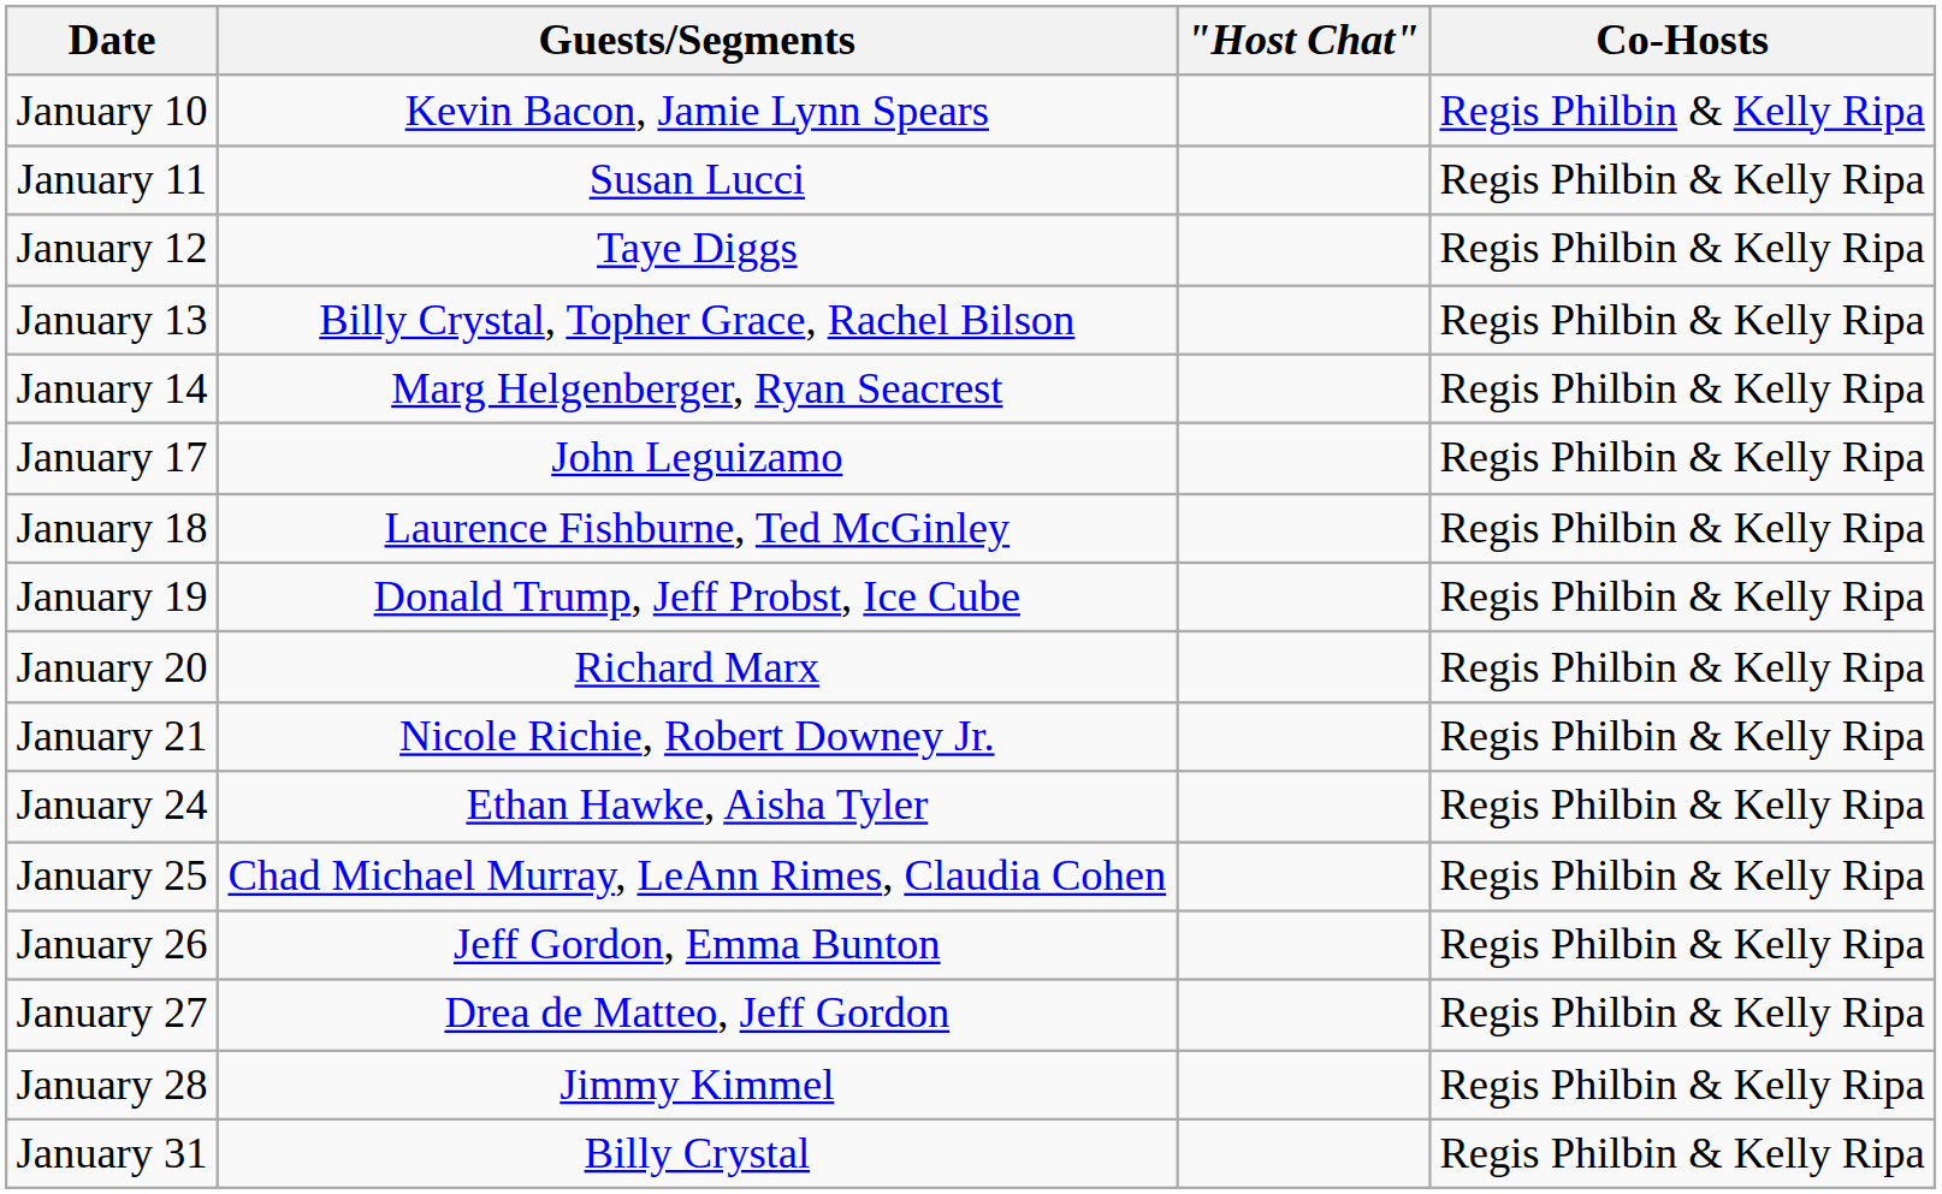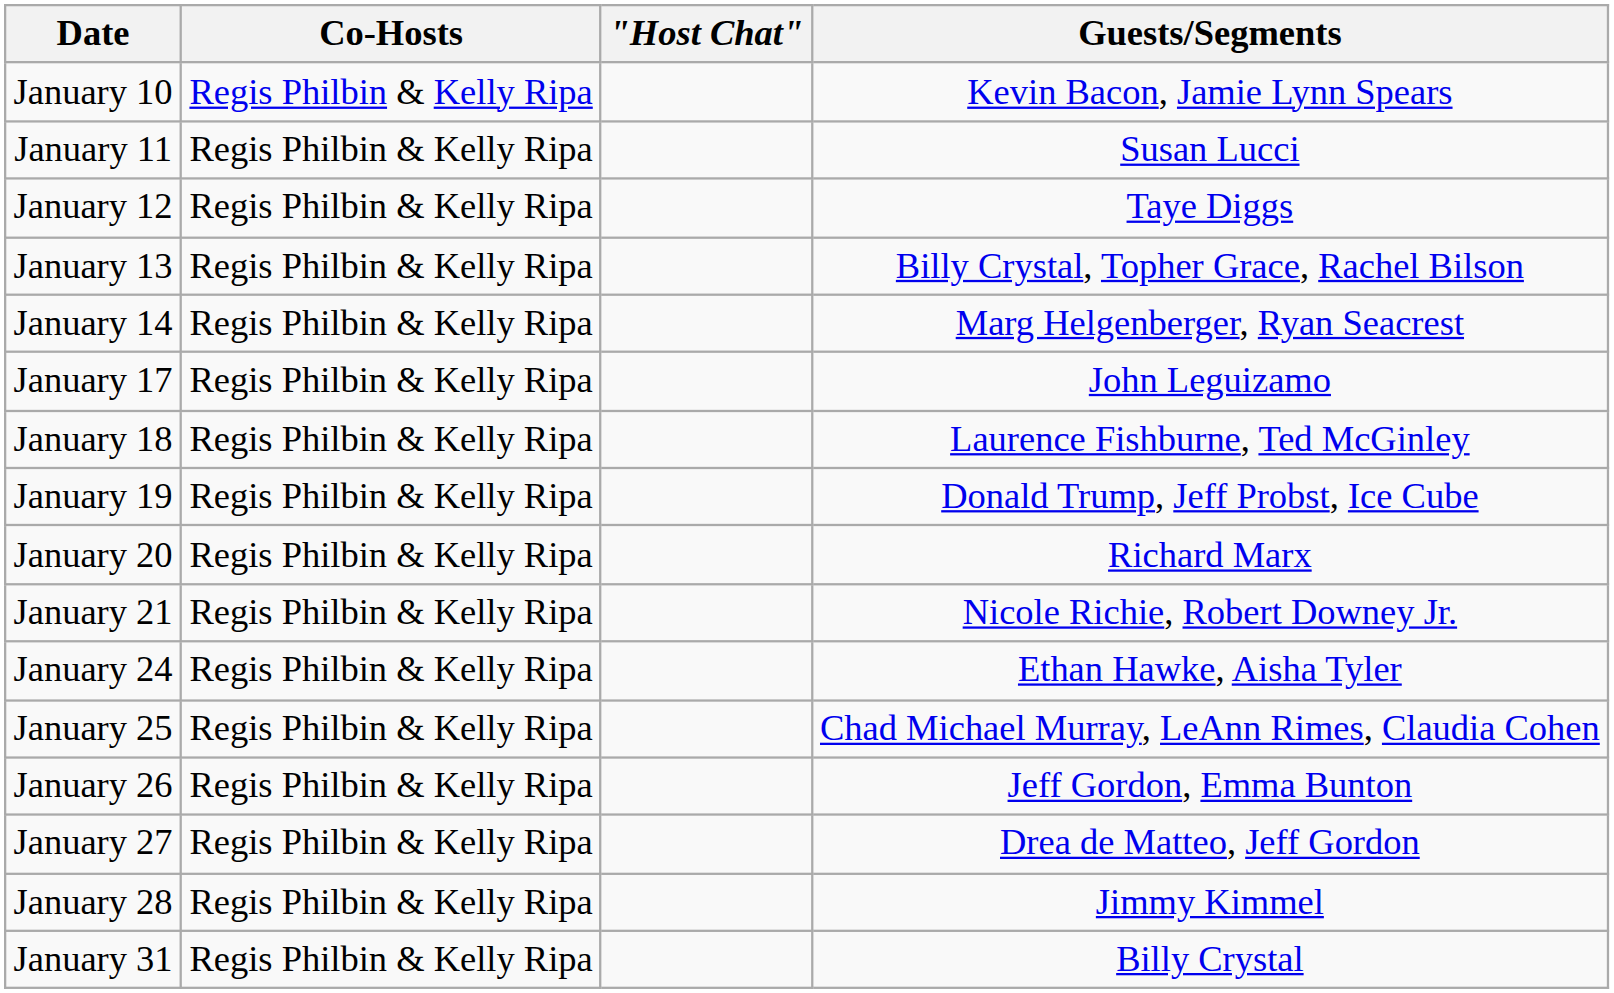 <table class="wikitable sortable" style="text-align:center;">
 <tr>
 <th>Date</th>
+<th>Co-Hosts</th>
+<th><em>"Host Chat"</em></th>
 <th>Guests/Segments</th>
-<th><em>"Host Chat"</em></th>
-<th>Co-Hosts</th>
 </tr>
 <tr>
 <td>January 10</td>
+<td><a href='#'>Regis Philbin</a> & <a href='#'>Kelly Ripa</a></td>
+<td></td>
 <td><a href='#'>Kevin Bacon</a>, <a href='#'>Jamie Lynn Spears</a></td>
-<td></td>
-<td><a href='#'>Regis Philbin</a> & <a href='#'>Kelly Ripa</a></td>
 </tr>
 <tr>
 <td>January 11</td>
+<td>Regis Philbin & Kelly Ripa</td>
+<td></td>
 <td><a href='#'>Susan Lucci</a></td>
-<td></td>
-<td>Regis Philbin & Kelly Ripa</td>
 </tr>
 <tr>
 <td>January 12</td>
+<td>Regis Philbin & Kelly Ripa</td>
+<td></td>
 <td><a href='#'>Taye Diggs</a></td>
-<td></td>
-<td>Regis Philbin & Kelly Ripa</td>
 </tr>
 <tr>
 <td>January 13</td>
+<td>Regis Philbin & Kelly Ripa</td>
+<td></td>
 <td><a href='#'>Billy Crystal</a>, <a href='#'>Topher Grace</a>, <a href='#'>Rachel Bilson</a></td>
-<td></td>
-<td>Regis Philbin & Kelly Ripa</td>
 </tr>
 <tr>
 <td>January 14</td>
+<td>Regis Philbin & Kelly Ripa</td>
+<td></td>
 <td><a href='#'>Marg Helgenberger</a>, <a href='#'>Ryan Seacrest</a></td>
-<td></td>
-<td>Regis Philbin & Kelly Ripa</td>
 </tr>
 <tr>
 <td>January 17</td>
+<td>Regis Philbin & Kelly Ripa</td>
+<td></td>
 <td><a href='#'>John Leguizamo</a></td>
-<td></td>
-<td>Regis Philbin & Kelly Ripa</td>
 </tr>
 <tr>
 <td>January 18</td>
+<td>Regis Philbin & Kelly Ripa</td>
+<td></td>
 <td><a href='#'>Laurence Fishburne</a>, <a href='#'>Ted McGinley</a></td>
-<td></td>
-<td>Regis Philbin & Kelly Ripa</td>
 </tr>
 <tr>
 <td>January 19</td>
+<td>Regis Philbin & Kelly Ripa</td>
+<td></td>
 <td><a href='#'>Donald Trump</a>, <a href='#'>Jeff Probst</a>, <a href='#'>Ice Cube</a></td>
-<td></td>
-<td>Regis Philbin & Kelly Ripa</td>
 </tr>
 <tr>
 <td>January 20</td>
+<td>Regis Philbin & Kelly Ripa</td>
+<td></td>
 <td><a href='#'>Richard Marx</a></td>
-<td></td>
-<td>Regis Philbin & Kelly Ripa</td>
 </tr>
 <tr>
 <td>January 21</td>
+<td>Regis Philbin & Kelly Ripa</td>
+<td></td>
 <td><a href='#'>Nicole Richie</a>, <a href='#'>Robert Downey Jr.</a></td>
-<td></td>
-<td>Regis Philbin & Kelly Ripa</td>
 </tr>
 <tr>
 <td>January 24</td>
+<td>Regis Philbin & Kelly Ripa</td>
+<td></td>
 <td><a href='#'>Ethan Hawke</a>, <a href='#'>Aisha Tyler</a></td>
-<td></td>
-<td>Regis Philbin & Kelly Ripa</td>
 </tr>
 <tr>
 <td>January 25</td>
+<td>Regis Philbin & Kelly Ripa</td>
+<td></td>
 <td><a href='#'>Chad Michael Murray</a>, <a href='#'>LeAnn Rimes</a>, <a href='#'>Claudia Cohen</a></td>
-<td></td>
-<td>Regis Philbin & Kelly Ripa</td>
 </tr>
 <tr>
 <td>January 26</td>
+<td>Regis Philbin & Kelly Ripa</td>
+<td></td>
 <td><a href='#'>Jeff Gordon</a>, <a href='#'>Emma Bunton</a></td>
-<td></td>
-<td>Regis Philbin & Kelly Ripa</td>
 </tr>
 <tr>
 <td>January 27</td>
+<td>Regis Philbin & Kelly Ripa</td>
+<td></td>
 <td><a href='#'>Drea de Matteo</a>, <a href='#'>Jeff Gordon</a></td>
-<td></td>
-<td>Regis Philbin & Kelly Ripa</td>
 </tr>
 <tr>
 <td>January 28</td>
+<td>Regis Philbin & Kelly Ripa</td>
+<td></td>
 <td><a href='#'>Jimmy Kimmel</a></td>
-<td></td>
-<td>Regis Philbin & Kelly Ripa</td>
 </tr>
 <tr>
 <td>January 31</td>
+<td>Regis Philbin & Kelly Ripa</td>
+<td></td>
 <td><a href='#'>Billy Crystal</a></td>
-<td></td>
-<td>Regis Philbin & Kelly Ripa</td>
 </tr>
 </table>
